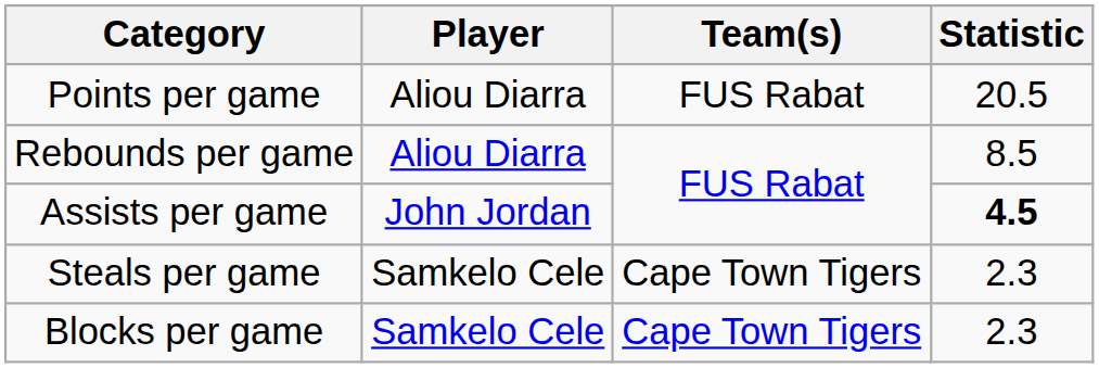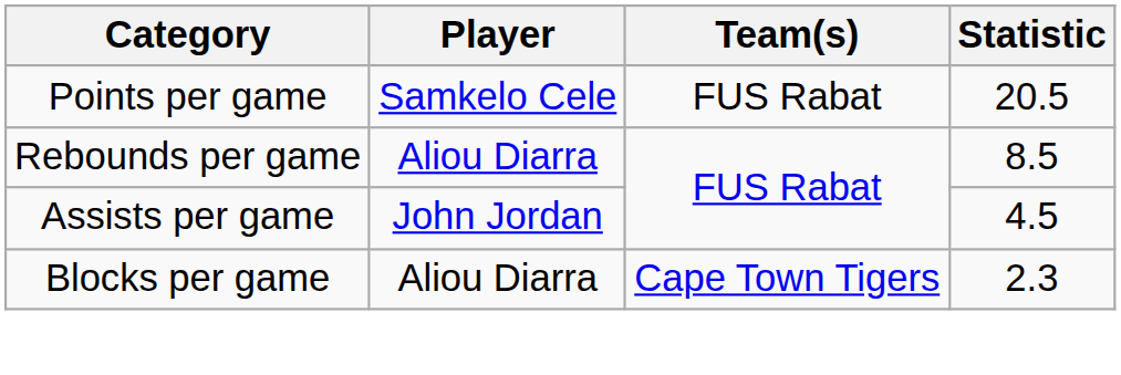 <table class="wikitable" style="text-align:center">
 <tr>
 <th>Category</th>
 <th>Player</th>
 <th>Team(s)</th>
 <th>Statistic</th>
 </tr>
 <tr>
 <td>Points per game</td>
-<td>Aliou Diarra</td>
+<td><a href='#'>Samkelo Cele</a></td>
 <td>FUS Rabat</td>
 <td>20.5</td>
 </tr>
 <tr>
 <td>Rebounds per game</td>
 <td><a href='#'>Aliou Diarra</a></td>
 <td rowspan="2"><a href='#'>FUS Rabat</a></td>
 <td>8.5</td>
 </tr>
 <tr>
 <td>Assists per game</td>
 <td><a href='#'>John Jordan</a></td>
-<td><strong>4.5</strong></td>
-</tr>
-<tr>
-<td>Steals per game</td>
-<td>Samkelo Cele</td>
-<td>Cape Town Tigers</td>
-<td>2.3</td>
+<td>4.5</td>
 </tr>
 <tr>
 <td>Blocks per game</td>
-<td><a href='#'>Samkelo Cele</a></td>
+<td>Aliou Diarra</td>
 <td><a href='#'>Cape Town Tigers</a></td>
 <td>2.3</td>
 </tr>
 </table>
